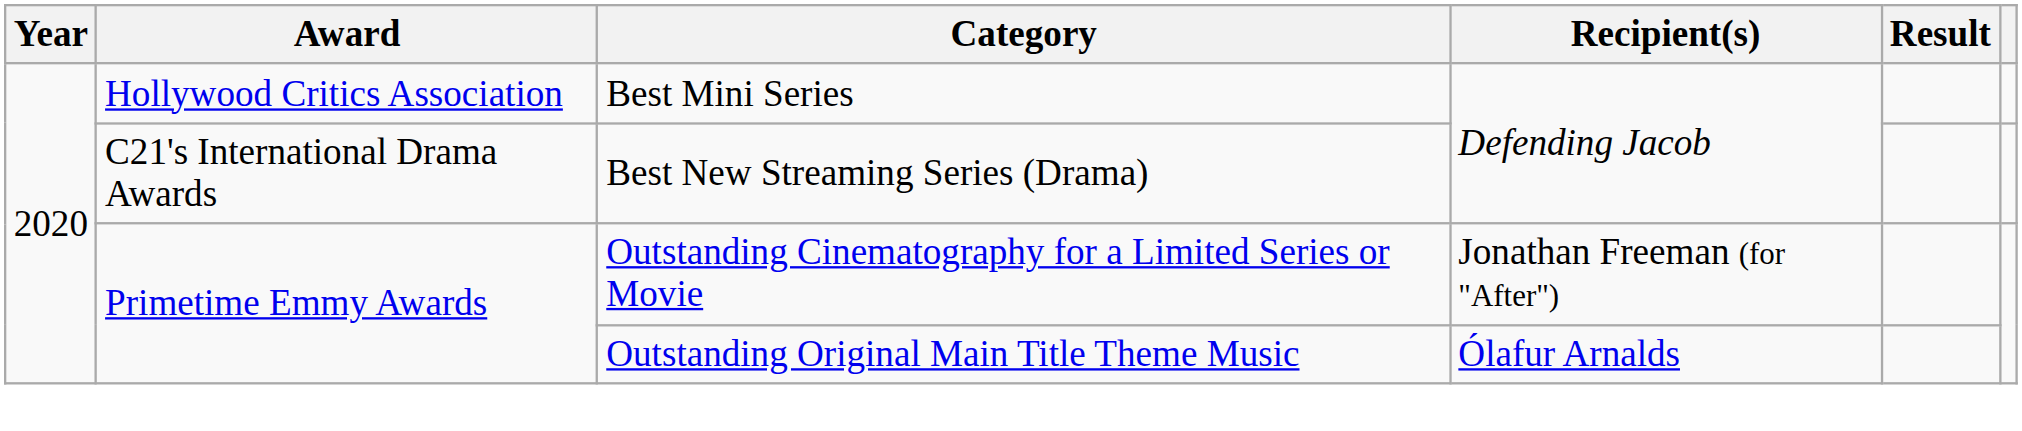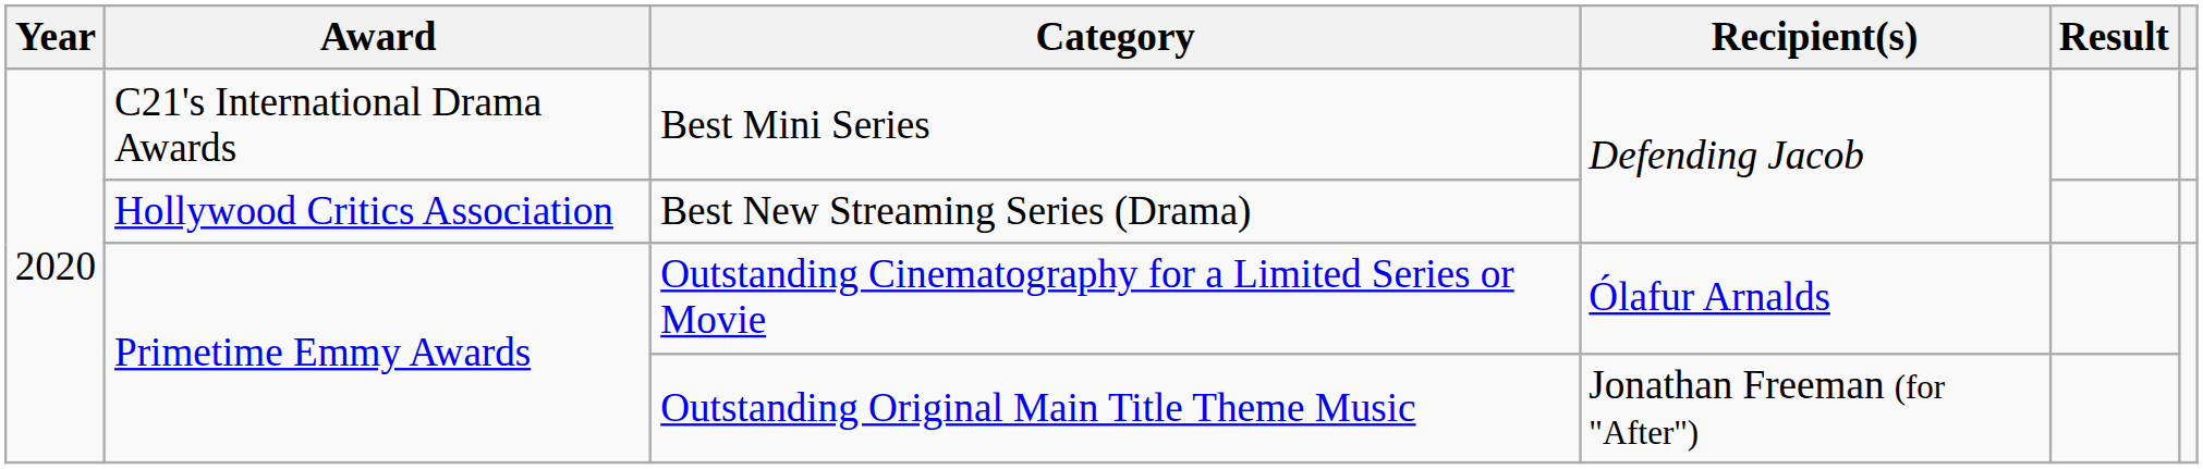 <table class="wikitable sortable">
 <tr>
 <th>Year</th>
 <th>Award</th>
 <th>Category</th>
 <th>Recipient(s)</th>
 <th>Result</th>
 <th></th>
 </tr>
 <tr>
 <td rowspan="4">2020</td>
-<td><a href='#'>Hollywood Critics Association</a></td>
+<td>C21's International Drama Awards</td>
 <td>Best Mini Series</td>
 <td rowspan="2"><em>Defending Jacob</em></td>
 <td></td>
 <td align="center"></td>
 </tr>
 <tr>
-<td>C21's International Drama Awards</td>
+<td><a href='#'>Hollywood Critics Association</a></td>
 <td>Best New Streaming Series (Drama)</td>
 <td></td>
 <td align="center"></td>
 </tr>
 <tr>
 <td rowspan="2"><a href='#'>Primetime Emmy Awards</a></td>
 <td><a href='#'>Outstanding Cinematography for a Limited Series or Movie</a></td>
-<td>Jonathan Freeman <small>(for "After")</small></td>
+<td><a href='#'>Ólafur Arnalds</a></td>
 <td></td>
 <td rowspan="2" align="center"></td>
 </tr>
 <tr>
 <td><a href='#'>Outstanding Original Main Title Theme Music</a></td>
-<td><a href='#'>Ólafur Arnalds</a></td>
+<td>Jonathan Freeman <small>(for "After")</small></td>
 <td></td>
 </tr>
 </table>
